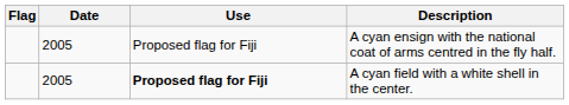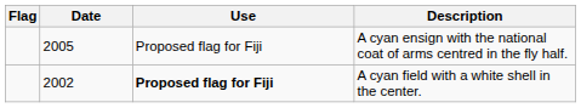 <table class="wikitable">
 <tr>
 <th>Flag</th>
 <th style="width:100px;">Date</th>
 <th style="width:250px;">Use</th>
 <th style="width:250px;">Description</th>
 </tr>
 <tr>
 <td></td>
 <td>2005</td>
 <td>Proposed flag for Fiji</td>
 <td>A cyan ensign with the national coat of arms centred in the fly half.</td>
 </tr>
 <tr>
 <td></td>
-<td>2005</td>
+<td>2002</td>
 <td><strong>Proposed flag for Fiji</strong></td>
 <td>A cyan field with a white shell in the center.</td>
 </tr>
 </table>
